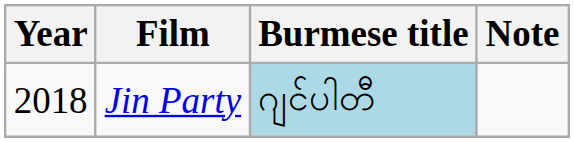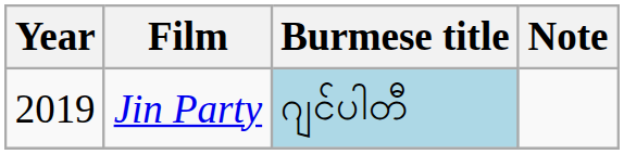 <table class="wikitable sortable">
 <tr>
 <th>Year</th>
 <th>Film</th>
 <th>Burmese title</th>
 <th>Note</th>
 </tr>
 <tr>
-<td>2018</td>
+<td>2019</td>
 <td><em><a href='#'>Jin Party</a></em></td>
 <td style="background: lightblue;">ဂျင်ပါတီ</td>
 <td></td>
 </tr>
 <tr>
 </tr>
 </table>
